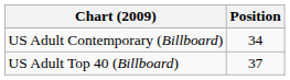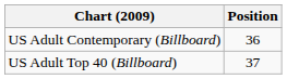 <table class="wikitable sortable">
 <tr>
 <th>Chart (2009)</th>
 <th>Position</th>
 </tr>
 <tr>
 <td>US Adult Contemporary (<em>Billboard</em>)</td>
-<td style="text-align:center;">34</td>
+<td style="text-align:center;">36</td>
 </tr>
 <tr>
 <td>US Adult Top 40 (<em>Billboard</em>)</td>
 <td style="text-align:center;">37</td>
 </tr>
 </table>
